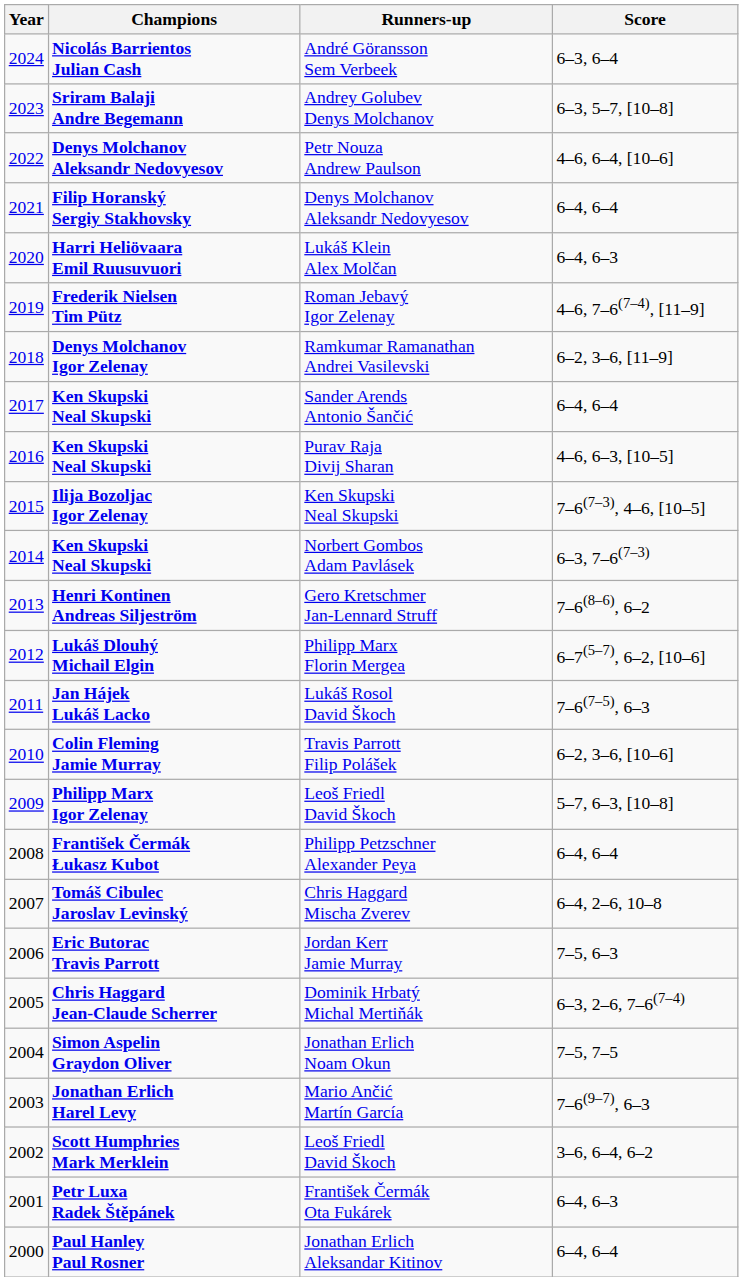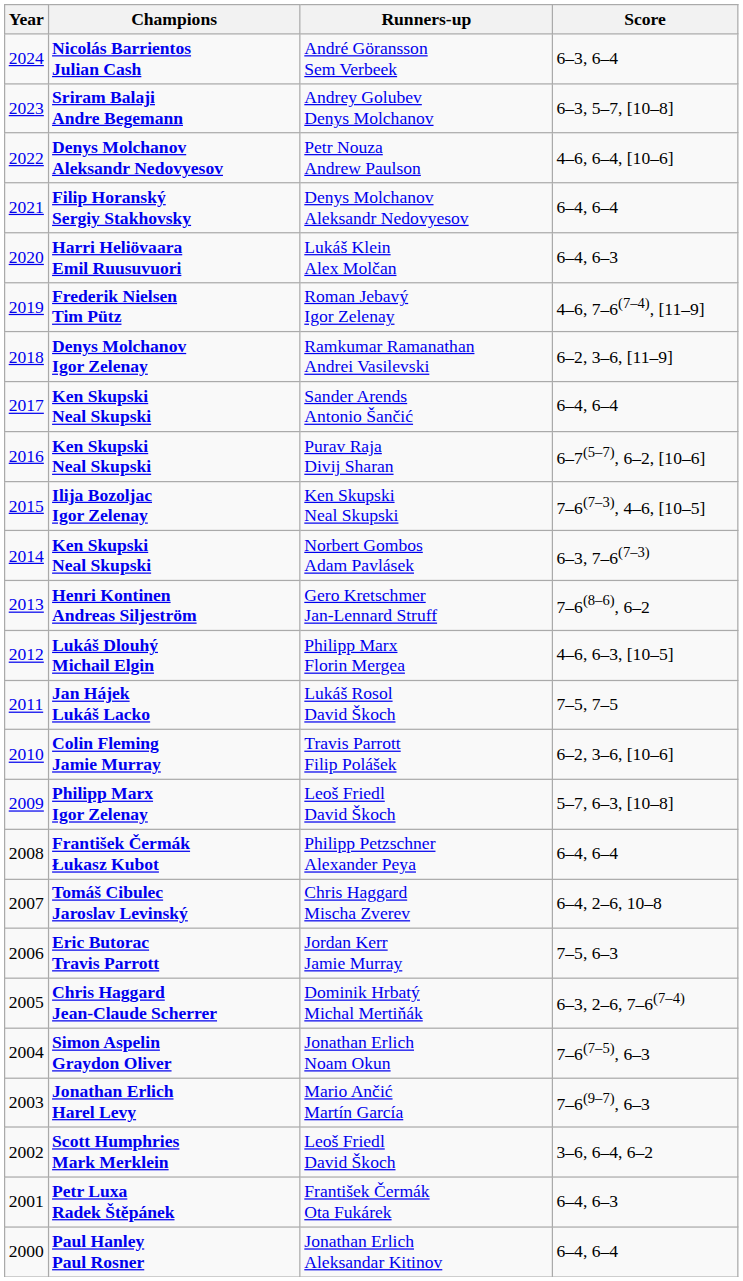 <table class="wikitable" style="font-size:90%">
 <tr>
 <th>Year</th>
 <th width="200">Champions</th>
 <th width="200">Runners-up</th>
 <th width="145">Score</th>
 </tr>
 <tr>
 <td><a href='#'>2024</a></td>
 <td> <strong><a href='#'>Nicolás Barrientos</a></strong> <br>  <strong><a href='#'>Julian Cash</a></strong></td>
 <td> <a href='#'>André Göransson</a> <br>  <a href='#'>Sem Verbeek</a></td>
 <td>6–3, 6–4</td>
 </tr>
 <tr>
 <td><a href='#'>2023</a></td>
 <td> <strong><a href='#'>Sriram Balaji</a></strong> <br>  <strong><a href='#'>Andre Begemann</a></strong></td>
 <td> <a href='#'>Andrey Golubev</a> <br>  <a href='#'>Denys Molchanov</a></td>
 <td>6–3, 5–7, [10–8]</td>
 </tr>
 <tr>
 <td><a href='#'>2022</a></td>
 <td> <strong><a href='#'>Denys Molchanov</a></strong> <br>  <strong><a href='#'>Aleksandr Nedovyesov</a></strong></td>
 <td> <a href='#'>Petr Nouza</a> <br>  <a href='#'>Andrew Paulson</a></td>
 <td>4–6, 6–4, [10–6]</td>
 </tr>
 <tr>
 <td><a href='#'>2021</a></td>
 <td> <strong><a href='#'>Filip Horanský</a></strong> <br>  <strong><a href='#'>Sergiy Stakhovsky</a></strong></td>
 <td> <a href='#'>Denys Molchanov</a> <br>  <a href='#'>Aleksandr Nedovyesov</a></td>
 <td>6–4, 6–4</td>
 </tr>
 <tr>
 <td><a href='#'>2020</a></td>
 <td> <strong><a href='#'>Harri Heliövaara</a></strong> <br>  <strong><a href='#'>Emil Ruusuvuori</a></strong></td>
 <td> <a href='#'>Lukáš Klein</a> <br>  <a href='#'>Alex Molčan</a></td>
 <td>6–4, 6–3</td>
 </tr>
 <tr>
 <td><a href='#'>2019</a></td>
 <td> <strong><a href='#'>Frederik Nielsen</a></strong> <br>  <strong><a href='#'>Tim Pütz</a></strong></td>
 <td> <a href='#'>Roman Jebavý</a> <br>  <a href='#'>Igor Zelenay</a></td>
 <td>4–6, 7–6<sup>(7–4)</sup>, [11–9]</td>
 </tr>
 <tr>
 <td><a href='#'>2018</a></td>
 <td> <strong><a href='#'>Denys Molchanov</a></strong> <br>  <strong><a href='#'>Igor Zelenay</a></strong></td>
 <td> <a href='#'>Ramkumar Ramanathan</a> <br>  <a href='#'>Andrei Vasilevski</a></td>
 <td>6–2, 3–6, [11–9]</td>
 </tr>
 <tr>
 <td><a href='#'>2017</a></td>
 <td> <strong><a href='#'>Ken Skupski</a></strong> <br>  <strong><a href='#'>Neal Skupski</a></strong></td>
 <td> <a href='#'>Sander Arends</a> <br>  <a href='#'>Antonio Šančić</a></td>
 <td>6–4, 6–4</td>
 </tr>
 <tr>
 <td><a href='#'>2016</a></td>
 <td> <strong><a href='#'>Ken Skupski</a></strong> <br>  <strong><a href='#'>Neal Skupski</a></strong></td>
 <td> <a href='#'>Purav Raja</a> <br>  <a href='#'>Divij Sharan</a></td>
-<td>4–6, 6–3, [10–5]</td>
+<td>6–7<sup>(5–7)</sup>, 6–2, [10–6]</td>
 </tr>
 <tr>
 <td><a href='#'>2015</a></td>
 <td> <strong><a href='#'>Ilija Bozoljac</a></strong> <br>  <strong><a href='#'>Igor Zelenay</a></strong></td>
 <td> <a href='#'>Ken Skupski</a> <br>  <a href='#'>Neal Skupski</a></td>
 <td>7–6<sup>(7–3)</sup>, 4–6, [10–5]</td>
 </tr>
 <tr>
 <td><a href='#'>2014</a></td>
 <td><strong> <a href='#'>Ken Skupski</a> <br>  <a href='#'>Neal Skupski</a></strong></td>
 <td> <a href='#'>Norbert Gombos</a> <br>  <a href='#'>Adam Pavlásek</a></td>
 <td>6–3, 7–6<sup>(7–3)</sup></td>
 </tr>
 <tr>
 <td><a href='#'>2013</a></td>
 <td><strong> <a href='#'>Henri Kontinen</a> <br>  <a href='#'>Andreas Siljeström</a></strong></td>
 <td> <a href='#'>Gero Kretschmer</a> <br>  <a href='#'>Jan-Lennard Struff</a></td>
 <td>7–6<sup>(8–6)</sup>, 6–2</td>
 </tr>
 <tr>
 <td><a href='#'>2012</a></td>
 <td> <strong><a href='#'>Lukáš Dlouhý</a></strong><br> <strong><a href='#'>Michail Elgin</a></strong></td>
 <td> <a href='#'>Philipp Marx</a><br> <a href='#'>Florin Mergea</a></td>
-<td>6–7<sup>(5–7)</sup>, 6–2, [10–6]</td>
+<td>4–6, 6–3, [10–5]</td>
 </tr>
 <tr>
 <td><a href='#'>2011</a></td>
 <td> <strong><a href='#'>Jan Hájek</a></strong><br> <strong><a href='#'>Lukáš Lacko</a></strong></td>
 <td> <a href='#'>Lukáš Rosol</a><br> <a href='#'>David Škoch</a></td>
-<td>7–6<sup>(7–5)</sup>, 6–3</td>
+<td>7–5, 7–5</td>
 </tr>
 <tr>
 <td><a href='#'>2010</a></td>
 <td> <strong><a href='#'>Colin Fleming</a></strong><br> <strong><a href='#'>Jamie Murray</a></strong></td>
 <td> <a href='#'>Travis Parrott</a><br> <a href='#'>Filip Polášek</a></td>
 <td>6–2, 3–6, [10–6]</td>
 </tr>
 <tr>
 <td><a href='#'>2009</a></td>
 <td> <strong><a href='#'>Philipp Marx</a></strong><br> <strong><a href='#'>Igor Zelenay</a></strong></td>
 <td> <a href='#'>Leoš Friedl</a><br> <a href='#'>David Škoch</a></td>
 <td>5–7, 6–3, [10–8]</td>
 </tr>
 <tr>
 <td>2008</td>
 <td> <strong><a href='#'>František Čermák</a></strong><br> <strong><a href='#'>Łukasz Kubot</a></strong></td>
 <td> <a href='#'>Philipp Petzschner</a><br> <a href='#'>Alexander Peya</a></td>
 <td>6–4, 6–4</td>
 </tr>
 <tr>
 <td>2007</td>
 <td> <strong><a href='#'>Tomáš Cibulec</a></strong><br> <strong><a href='#'>Jaroslav Levinský</a></strong></td>
 <td> <a href='#'>Chris Haggard</a><br> <a href='#'>Mischa Zverev</a></td>
 <td>6–4, 2–6, 10–8</td>
 </tr>
 <tr>
 <td>2006</td>
 <td> <strong><a href='#'>Eric Butorac</a></strong><br> <strong><a href='#'>Travis Parrott</a></strong></td>
 <td> <a href='#'>Jordan Kerr</a><br> <a href='#'>Jamie Murray</a></td>
 <td>7–5, 6–3</td>
 </tr>
 <tr>
 <td>2005</td>
 <td> <strong><a href='#'>Chris Haggard</a></strong><br> <strong><a href='#'>Jean-Claude Scherrer</a></strong></td>
 <td> <a href='#'>Dominik Hrbatý</a><br> <a href='#'>Michal Mertiňák</a></td>
 <td>6–3, 2–6, 7–6<sup>(7–4)</sup></td>
 </tr>
 <tr>
 <td>2004</td>
 <td> <strong><a href='#'>Simon Aspelin</a></strong><br> <strong><a href='#'>Graydon Oliver</a></strong></td>
 <td> <a href='#'>Jonathan Erlich</a><br> <a href='#'>Noam Okun</a></td>
-<td>7–5, 7–5</td>
+<td>7–6<sup>(7–5)</sup>, 6–3</td>
 </tr>
 <tr>
 <td>2003</td>
 <td> <strong><a href='#'>Jonathan Erlich</a></strong><br> <strong><a href='#'>Harel Levy</a></strong></td>
 <td> <a href='#'>Mario Ančić</a><br> <a href='#'>Martín García</a></td>
 <td>7–6<sup>(9–7)</sup>, 6–3</td>
 </tr>
 <tr>
 <td>2002</td>
 <td> <strong><a href='#'>Scott Humphries</a></strong><br> <strong><a href='#'>Mark Merklein</a></strong></td>
 <td> <a href='#'>Leoš Friedl</a><br> <a href='#'>David Škoch</a></td>
 <td>3–6, 6–4, 6–2</td>
 </tr>
 <tr>
 <td>2001</td>
 <td> <strong><a href='#'>Petr Luxa</a></strong><br> <strong><a href='#'>Radek Štěpánek</a></strong></td>
 <td> <a href='#'>František Čermák</a><br> <a href='#'>Ota Fukárek</a></td>
 <td>6–4, 6–3</td>
 </tr>
 <tr>
 <td>2000</td>
 <td> <strong><a href='#'>Paul Hanley</a></strong><br> <strong><a href='#'>Paul Rosner</a></strong></td>
 <td> <a href='#'>Jonathan Erlich</a><br> <a href='#'>Aleksandar Kitinov</a></td>
 <td>6–4, 6–4</td>
 </tr>
 </table>
